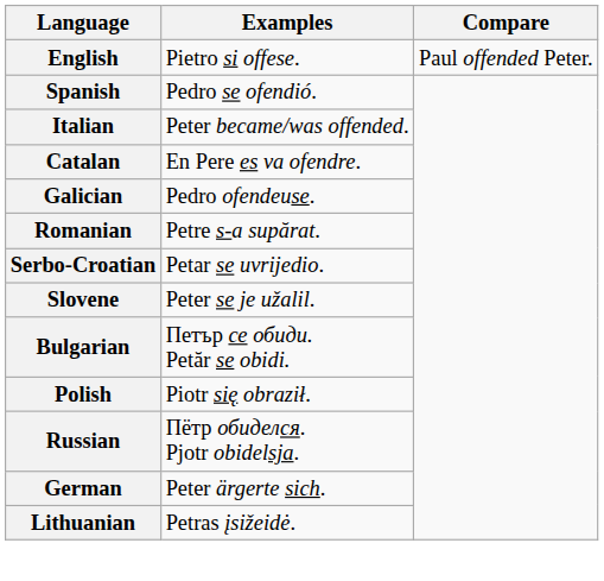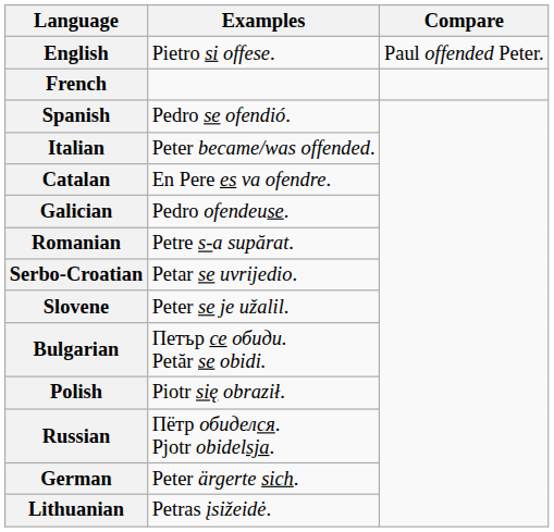 <table class="wikitable">
 <tr>
 <th>Language</th>
 <th>Examples</th>
 <th>Compare</th>
 </tr>
 <tr>
 <th>English</th>
 <td>Pietro <em><u>si</u> offese</em>.</td>
 <td>Paul <em>offended</em> Peter.</td>
+</tr>
+<tr>
+<th>French</th>
+<td></td>
+<td></td>
 </tr>
 <tr>
 <th>Spanish</th>
 <td>Pedro <em><u>se</u> ofendió</em>.</td>
 </tr>
 <tr>
 <th>Italian</th>
 <td>Peter <em>became/was offended</em>.</td>
 </tr>
 <tr>
 <th>Catalan</th>
 <td>En Pere <em><u>es</u> va ofendre</em>.</td>
 </tr>
 <tr>
 <th>Galician</th>
 <td>Pedro <em>ofendeu<u>se</u></em>.</td>
 </tr>
 <tr>
 <th>Romanian</th>
 <td>Petre <em><u>s-</u>a supărat</em>.</td>
 </tr>
 <tr>
 <th>Serbo-Croatian</th>
 <td>Petar <em><u>se</u> uvrijedio</em>.</td>
 </tr>
 <tr>
 <th>Slovene</th>
 <td>Peter <em><u>se</u> je užalil</em>.</td>
 </tr>
 <tr>
 <th>Bulgarian</th>
 <td>Петър <em><u>се</u> обиди.</em><br>Petăr <em><u>se</u> obidi.</em></td>
 </tr>
 <tr>
 <th>Polish</th>
 <td>Piotr <em><u>się</u> obraził</em>.</td>
 </tr>
 <tr>
 <th>Russian</th>
 <td>Пётр <em>обидел<u>ся</u></em>.<br>Pjotr <em>obidel<u>sja</u></em>.</td>
 </tr>
 <tr>
 <th>German</th>
 <td>Peter <em>ärgerte <u>sich</u></em>.</td>
 </tr>
 <tr>
 <th>Lithuanian</th>
 <td>Petras <em>įsižeidė</em>.</td>
 </tr>
 </table>
